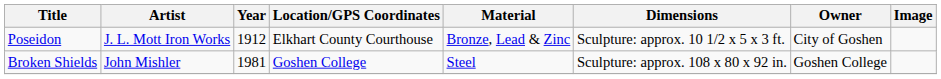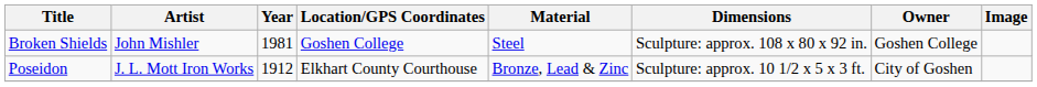 <table class="wikitable sortable">
 <tr>
 <th>Title</th>
 <th>Artist</th>
 <th>Year</th>
 <th>Location/GPS Coordinates</th>
 <th>Material</th>
 <th>Dimensions</th>
 <th>Owner</th>
 <th>Image</th>
 </tr>
 <tr>
+<td><a href='#'>Broken Shields</a></td>
+<td><a href='#'>John Mishler</a></td>
+<td>1981</td>
+<td><a href='#'>Goshen College</a></td>
+<td><a href='#'>Steel</a></td>
+<td>Sculpture: approx. 108 x 80 x 92 in.</td>
+<td>Goshen College</td>
+<td></td>
+</tr>
+<tr>
 <td><a href='#'>Poseidon</a></td>
 <td><a href='#'>J. L. Mott Iron Works</a></td>
 <td>1912</td>
 <td>Elkhart County Courthouse</td>
 <td><a href='#'>Bronze</a>, <a href='#'>Lead</a> & <a href='#'>Zinc</a></td>
 <td>Sculpture: approx. 10 1/2 x 5 x 3 ft.</td>
 <td>City of Goshen</td>
 <td></td>
 </tr>
 <tr>
-<td><a href='#'>Broken Shields</a></td>
-<td><a href='#'>John Mishler</a></td>
-<td>1981</td>
-<td><a href='#'>Goshen College</a></td>
-<td><a href='#'>Steel</a></td>
-<td>Sculpture: approx. 108 x 80 x 92 in.</td>
-<td>Goshen College</td>
-<td></td>
-</tr>
-<tr>
 </tr>
 </table>
